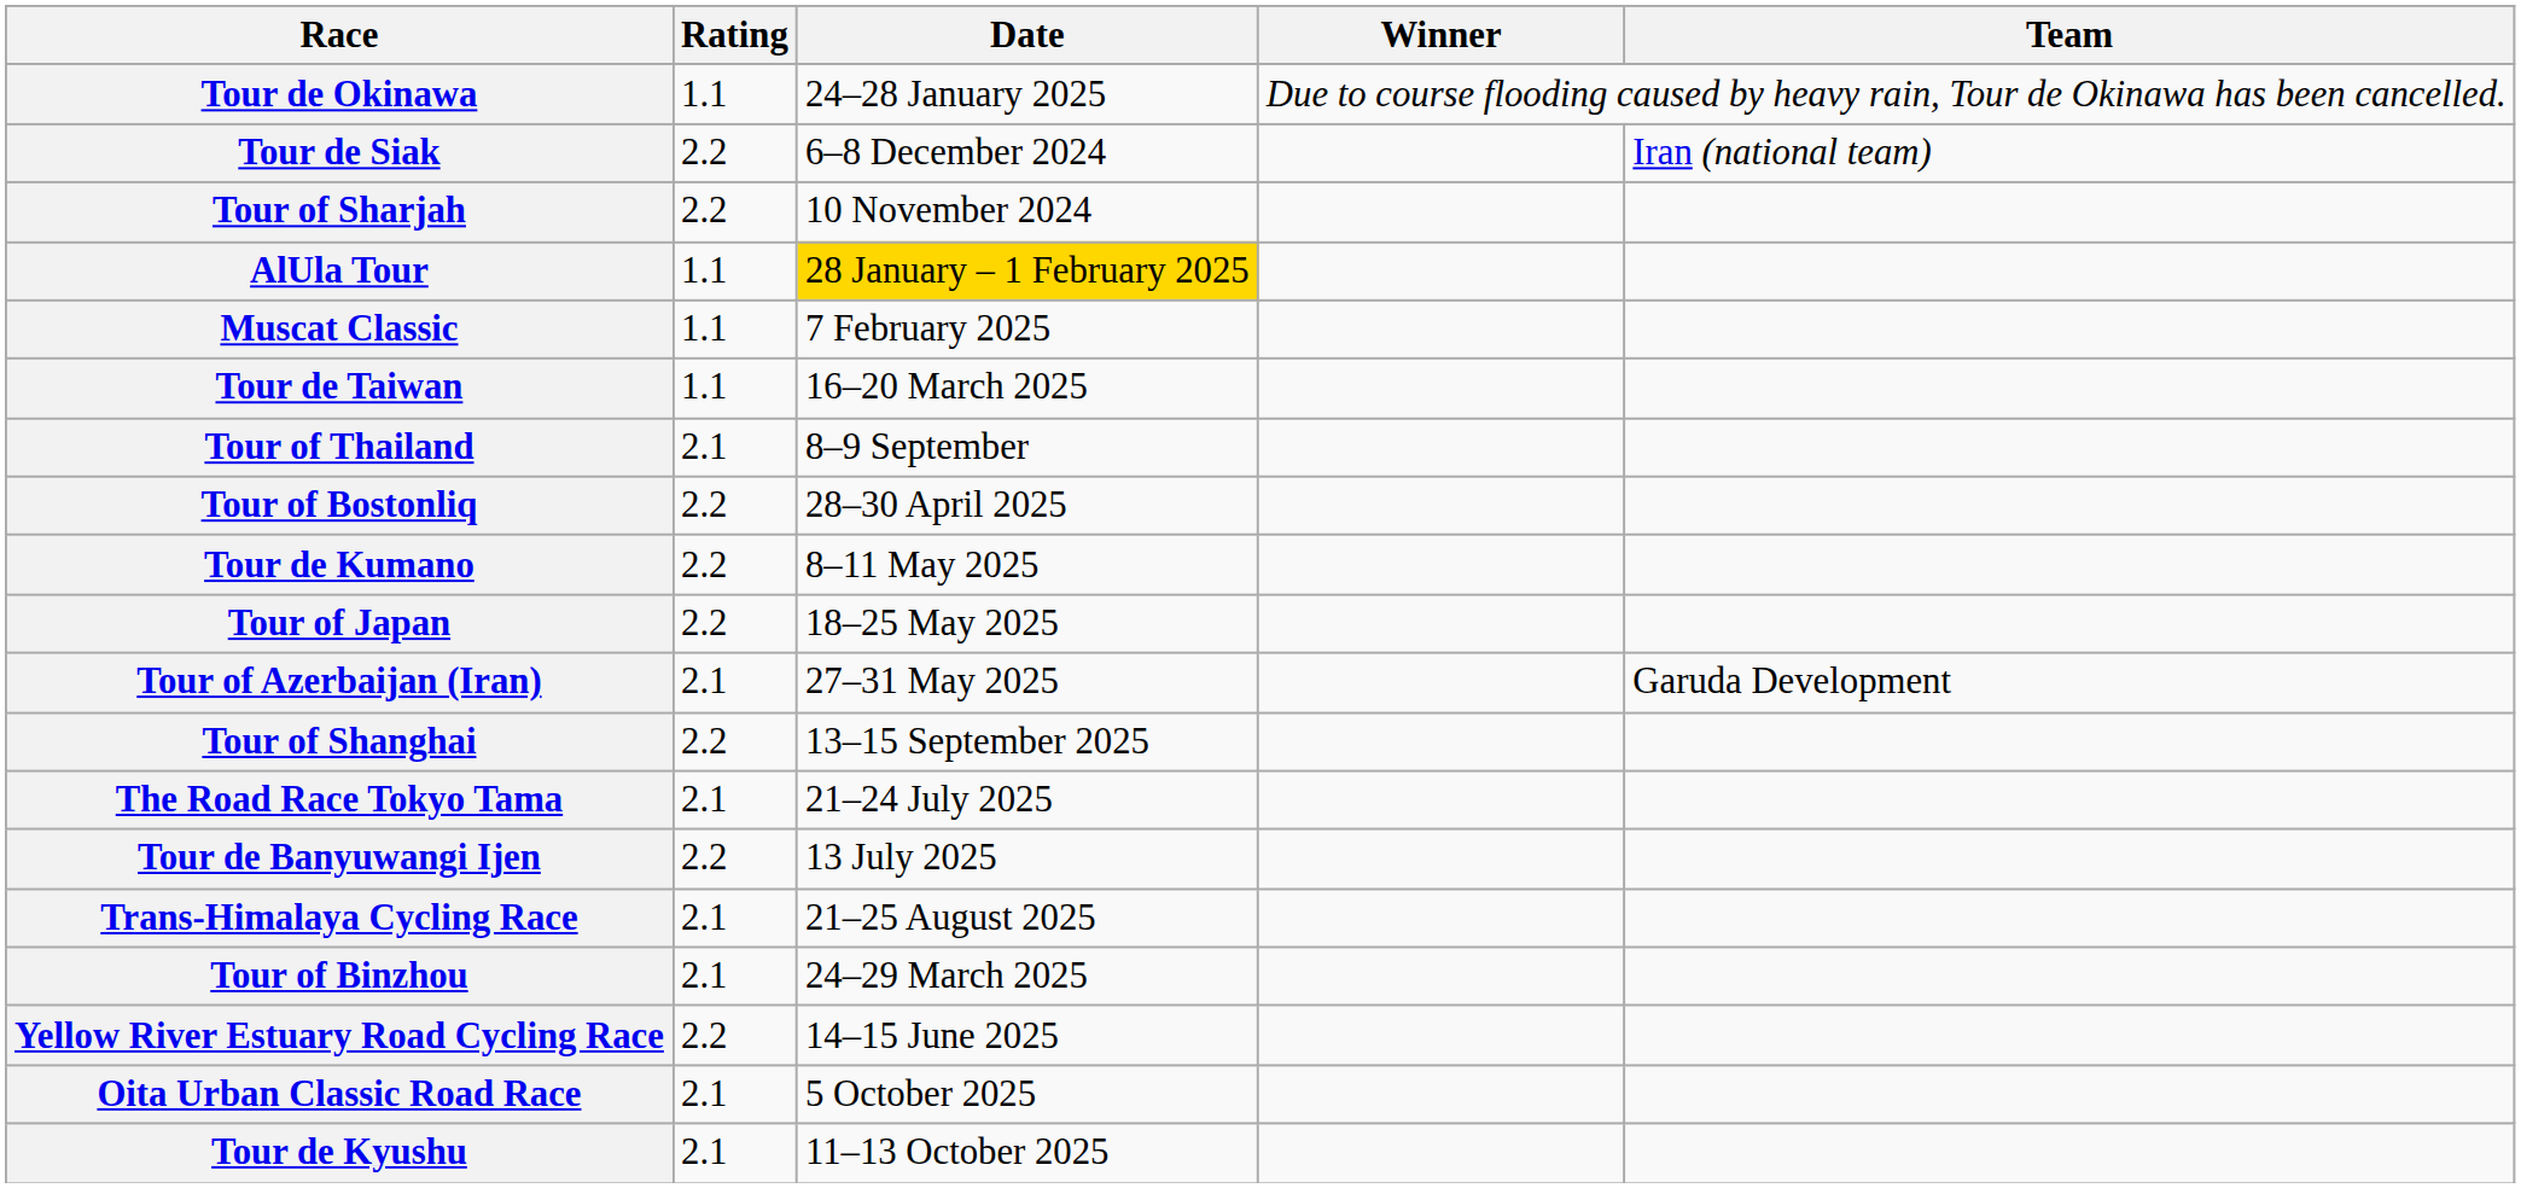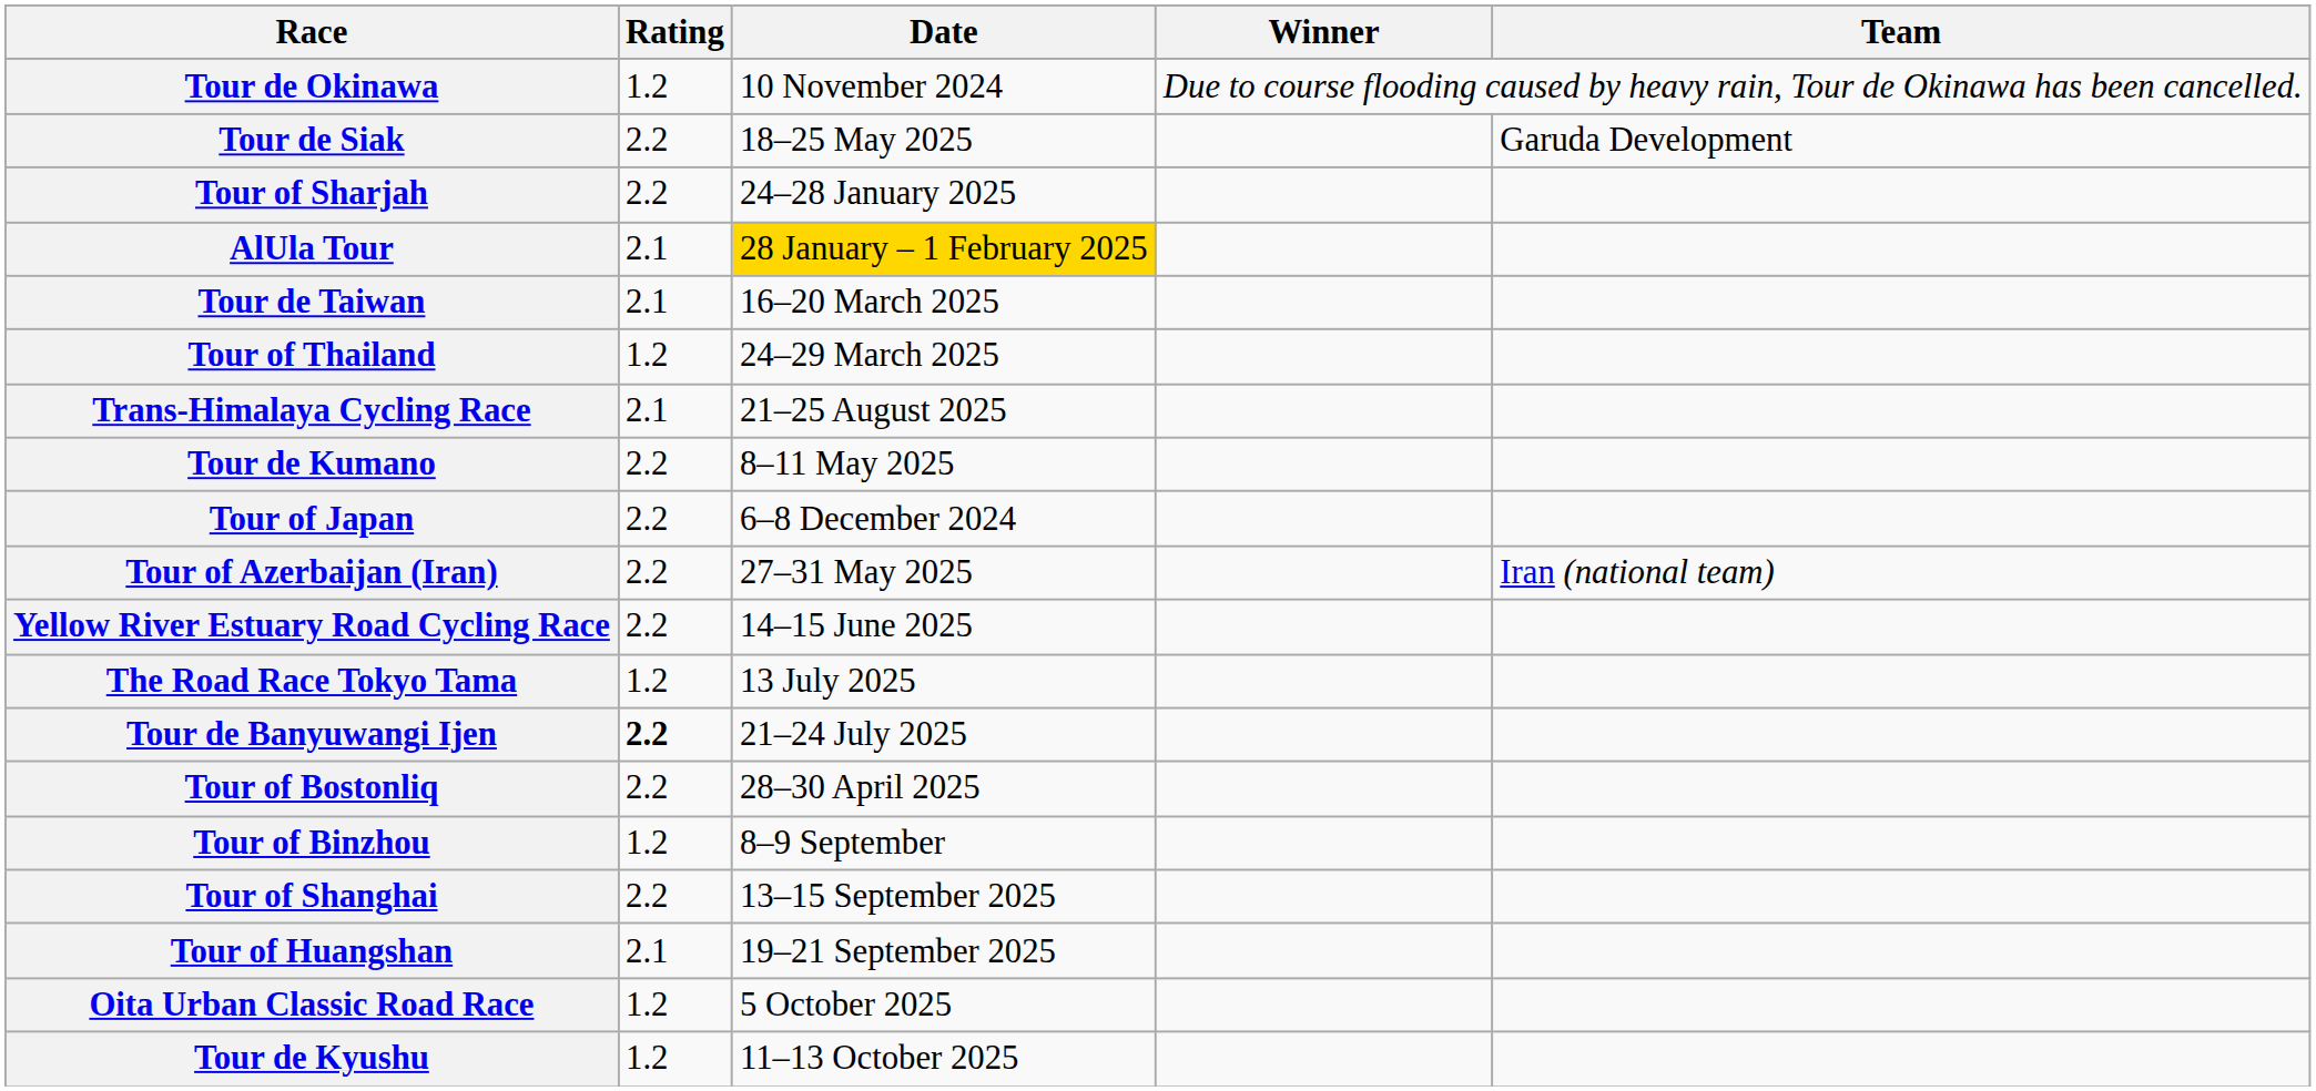 <table class="wikitable plainrowheaders">
 <tr>
 <th scope="col">Race</th>
 <th scope="col">Rating</th>
 <th scope="col">Date</th>
 <th scope="col">Winner</th>
 <th scope="col">Team</th>
 </tr>
 <tr>
 <th scope="row"> <a href='#'>Tour de Okinawa</a></th>
-<td>1.1</td>
-<td>24–28 January 2025</td>
+<td>1.2</td>
+<td>10 November 2024</td>
 <td align=ceneter colspan="2"><em>Due to course flooding caused by heavy rain, Tour de Okinawa has been cancelled.</em></td>
 </tr>
 <tr>
 <th scope="row"> <a href='#'>Tour de Siak</a></th>
 <td>2.2</td>
-<td>6–8 December 2024</td>
+<td>18–25 May 2025</td>
 <td></td>
-<td><a href='#'>Iran</a> <em>(national team)</em></td>
+<td>Garuda Development</td>
 </tr>
 <tr>
 <th scope="row"> <a href='#'>Tour of Sharjah</a></th>
 <td>2.2</td>
-<td>10 November 2024</td>
+<td>24–28 January 2025</td>
 <td></td>
 <td></td>
 </tr>
 <tr>
 <th scope="row"> <a href='#'>AlUla Tour</a></th>
-<td>1.1</td>
+<td>2.1</td>
 <td style="background: gold;">28 January – 1 February 2025</td>
 <td></td>
 <td></td>
 </tr>
 <tr>
-<th scope="row"> <a href='#'>Muscat Classic</a></th>
-<td>1.1</td>
-<td>7 February 2025</td>
-<td></td>
-<td></td>
-</tr>
-<tr>
 <th scope="row"> <a href='#'>Tour de Taiwan</a></th>
-<td>1.1</td>
+<td>2.1</td>
 <td>16–20 March 2025</td>
 <td></td>
 <td></td>
 </tr>
 <tr>
 <th scope="row"> <a href='#'>Tour of Thailand</a></th>
-<td>2.1</td>
-<td>8–9 September</td>
+<td>1.2</td>
+<td>24–29 March 2025</td>
 <td></td>
 <td></td>
 </tr>
 <tr>
-<th scope="row"> <a href='#'>Tour of Bostonliq</a></th>
-<td>2.2</td>
-<td>28–30 April 2025</td>
+<th scope="row"> <a href='#'>Trans-Himalaya Cycling Race</a></th>
+<td>2.1</td>
+<td>21–25 August 2025</td>
 <td></td>
 <td></td>
 </tr>
 <tr>
 <th scope="row"> <a href='#'>Tour de Kumano</a></th>
 <td>2.2</td>
 <td>8–11 May 2025</td>
 <td></td>
 <td></td>
 </tr>
 <tr>
 <th scope="row"> <a href='#'>Tour of Japan</a></th>
 <td>2.2</td>
-<td>18–25 May 2025</td>
+<td>6–8 December 2024</td>
 <td></td>
 <td></td>
 </tr>
 <tr>
 <th scope="row"> <a href='#'>Tour of Azerbaijan (Iran)</a></th>
-<td>2.1</td>
+<td>2.2</td>
 <td>27–31 May 2025</td>
 <td></td>
-<td>Garuda Development</td>
+<td><a href='#'>Iran</a> <em>(national team)</em></td>
+</tr>
+<tr>
+<th scope="row"> <a href='#'>Yellow River Estuary Road Cycling Race</a></th>
+<td>2.2</td>
+<td>14–15 June 2025</td>
+<td></td>
+<td></td>
+</tr>
+<tr>
+<th scope="row"> <a href='#'>The Road Race Tokyo Tama</a></th>
+<td>1.2</td>
+<td>13 July 2025</td>
+<td></td>
+<td></td>
+</tr>
+<tr>
+<th scope="row"> <a href='#'>Tour de Banyuwangi Ijen</a></th>
+<td><strong>2.2</strong></td>
+<td>21–24 July 2025</td>
+<td></td>
+<td></td>
+</tr>
+<tr>
+<th scope="row"> <a href='#'>Tour of Bostonliq</a></th>
+<td>2.2</td>
+<td>28–30 April 2025</td>
+<td></td>
+<td></td>
+</tr>
+<tr>
+<th scope="row"> <a href='#'>Tour of Binzhou</a></th>
+<td>1.2</td>
+<td>8–9 September</td>
+<td></td>
+<td></td>
 </tr>
 <tr>
 <th scope="row"> <a href='#'>Tour of Shanghai</a></th>
 <td>2.2</td>
 <td>13–15 September 2025</td>
 <td></td>
 <td></td>
 </tr>
 <tr>
-<th scope="row"> <a href='#'>The Road Race Tokyo Tama</a></th>
+<th scope="row"> <a href='#'>Tour of Huangshan</a></th>
 <td>2.1</td>
-<td>21–24 July 2025</td>
-<td></td>
-<td></td>
-</tr>
-<tr>
-<th scope="row"> <a href='#'>Tour de Banyuwangi Ijen</a></th>
-<td>2.2</td>
-<td>13 July 2025</td>
-<td></td>
-<td></td>
-</tr>
-<tr>
-<th scope="row"> <a href='#'>Trans-Himalaya Cycling Race</a></th>
-<td>2.1</td>
-<td>21–25 August 2025</td>
-<td></td>
-<td></td>
-</tr>
-<tr>
-<th scope="row"> <a href='#'>Tour of Binzhou</a></th>
-<td>2.1</td>
-<td>24–29 March 2025</td>
-<td></td>
-<td></td>
-</tr>
-<tr>
-<th scope="row"> <a href='#'>Yellow River Estuary Road Cycling Race</a></th>
-<td>2.2</td>
-<td>14–15 June 2025</td>
+<td>19–21 September 2025</td>
 <td></td>
 <td></td>
 </tr>
 <tr>
 <th scope="row"> <a href='#'>Oita Urban Classic Road Race</a></th>
-<td>2.1</td>
+<td>1.2</td>
 <td>5 October 2025</td>
 <td></td>
 <td></td>
 </tr>
 <tr>
 <th scope="row"> <a href='#'>Tour de Kyushu</a></th>
-<td>2.1</td>
+<td>1.2</td>
 <td>11–13 October 2025</td>
 <td></td>
 <td></td>
 </tr>
 </table>
